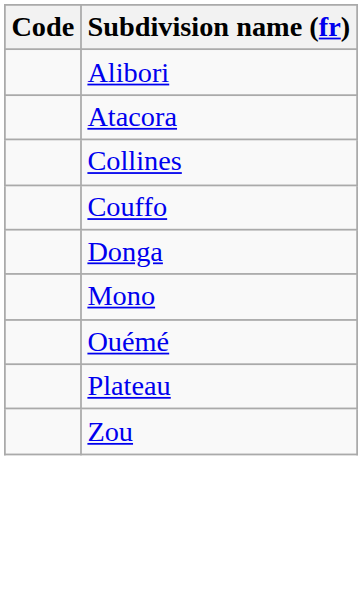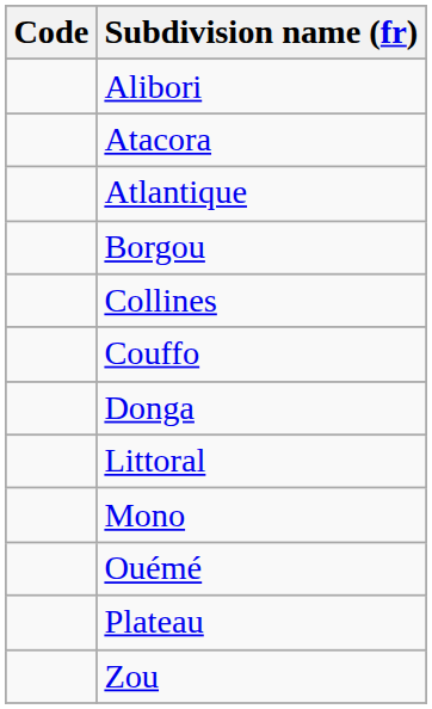 <table class="wikitable sortable">
 <tr>
 <th>Code</th>
 <th>Subdivision name (<a href='#'>fr</a>)</th>
 </tr>
 <tr>
 <td></td>
 <td><a href='#'>Alibori</a></td>
 </tr>
 <tr>
 <td></td>
 <td><a href='#'>Atacora</a></td>
 </tr>
 <tr>
 <td></td>
+<td><a href='#'>Atlantique</a></td>
+</tr>
+<tr>
+<td></td>
+<td><a href='#'>Borgou</a></td>
+</tr>
+<tr>
+<td></td>
 <td><a href='#'>Collines</a></td>
 </tr>
 <tr>
 <td></td>
 <td><a href='#'>Couffo</a></td>
 </tr>
 <tr>
 <td></td>
 <td><a href='#'>Donga</a></td>
+</tr>
+<tr>
+<td></td>
+<td><a href='#'>Littoral</a></td>
 </tr>
 <tr>
 <td></td>
 <td><a href='#'>Mono</a></td>
 </tr>
 <tr>
 <td></td>
 <td><a href='#'>Ouémé</a></td>
 </tr>
 <tr>
 <td></td>
 <td><a href='#'>Plateau</a></td>
 </tr>
 <tr>
 <td></td>
 <td><a href='#'>Zou</a></td>
 </tr>
 </table>
